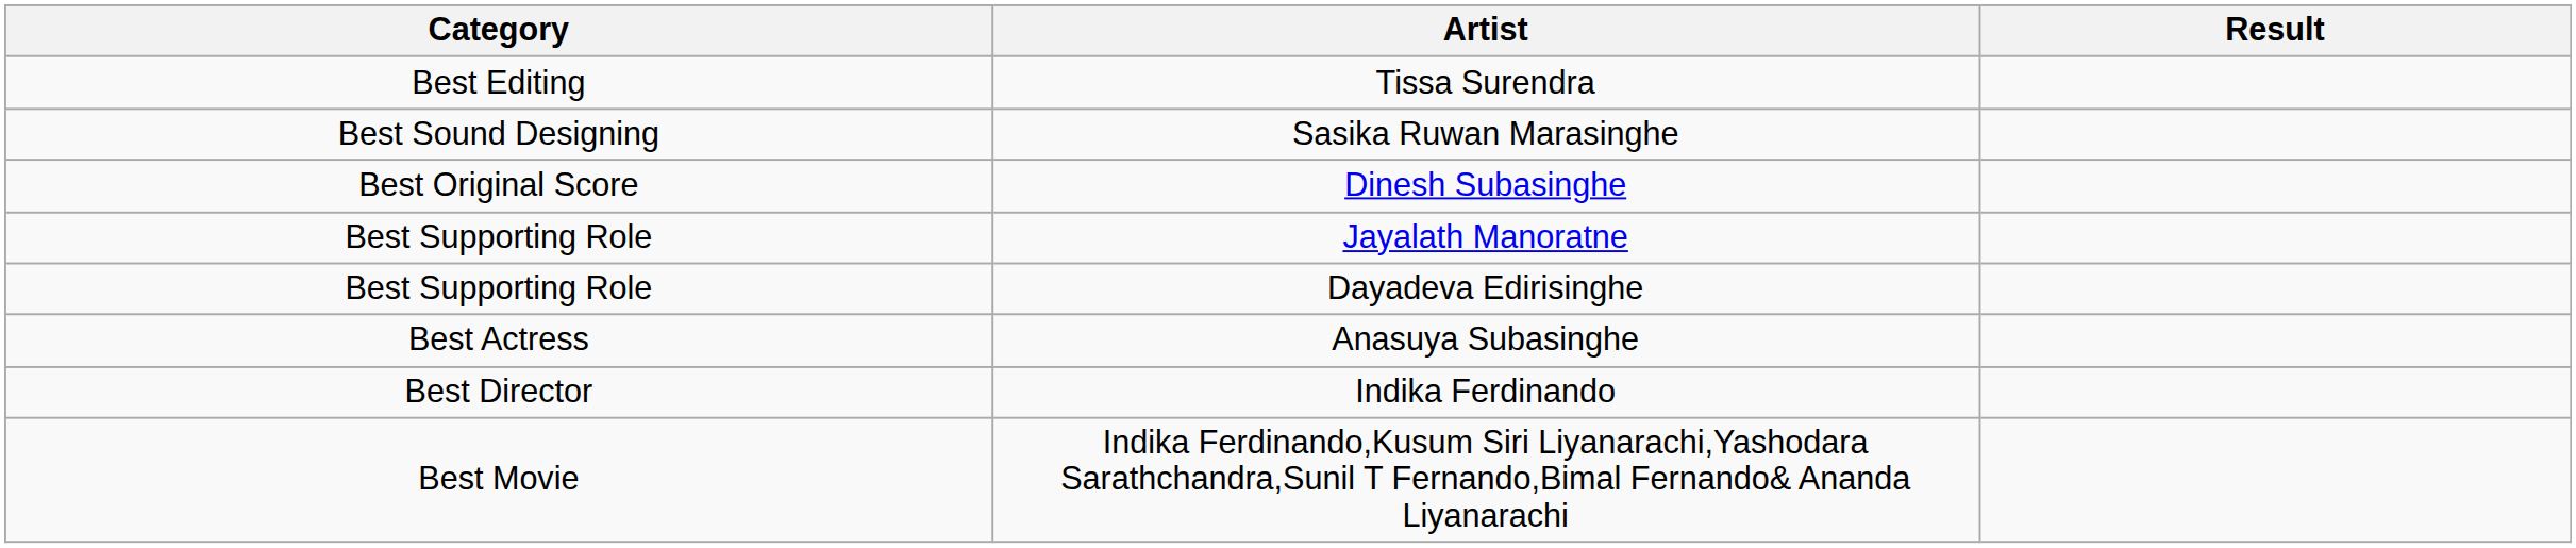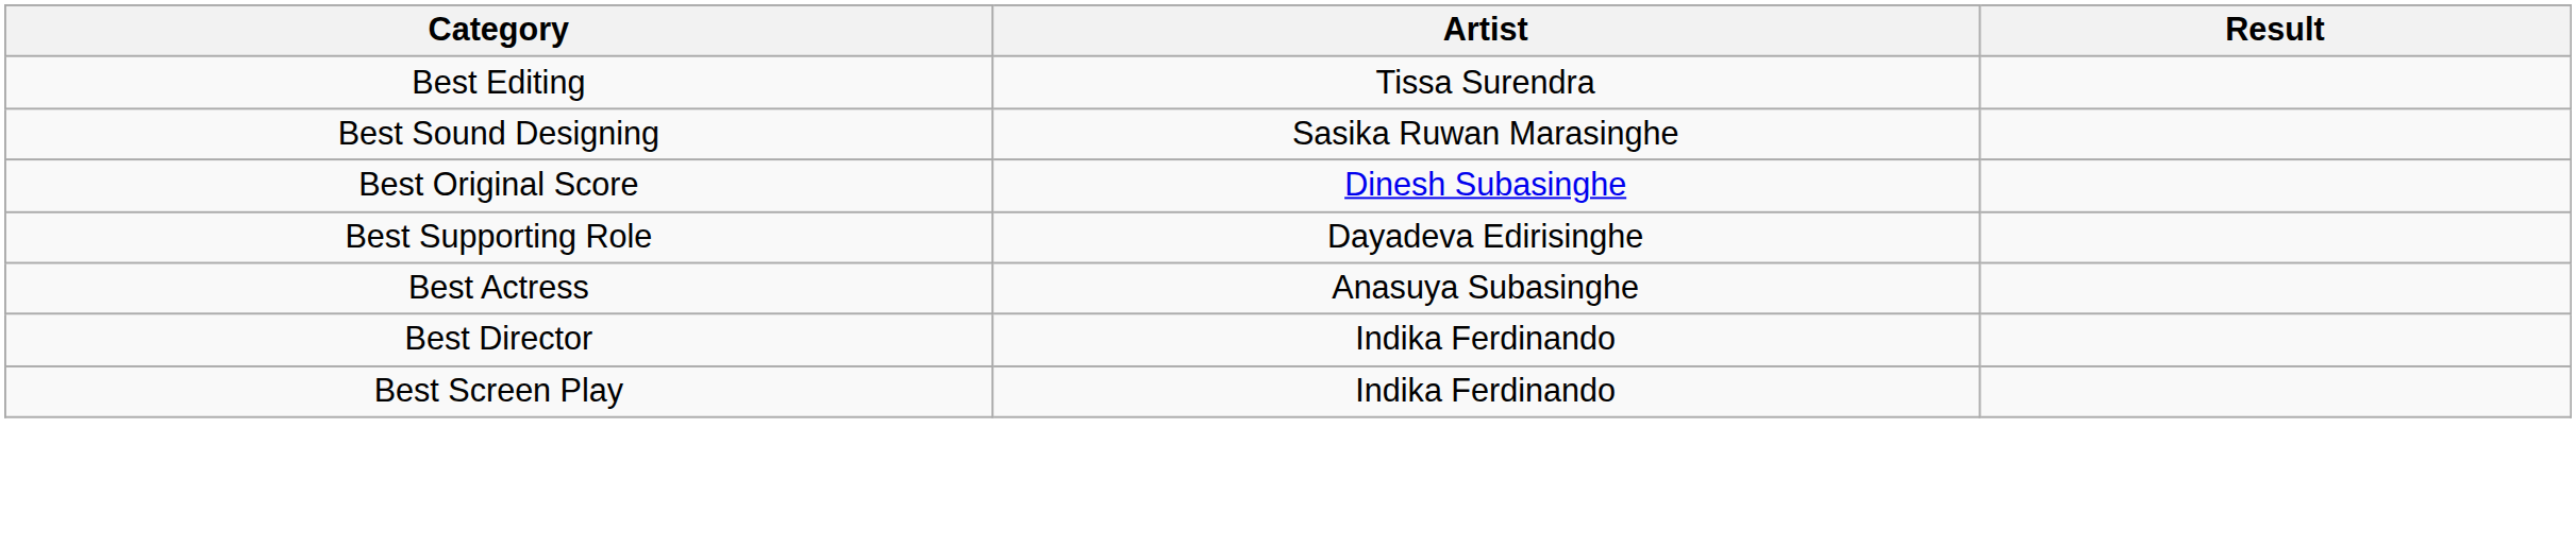 <table class="wikitable" style="width:100%;">
 <tr>
 <th style="width:25%;">Category</th>
 <th style="width:25%;">Artist</th>
 <th style="width:15%;">Result</th>
 </tr>
 <tr>
 <td style="text-align:center;">Best Editing</td>
 <td style="text-align:center;">Tissa Surendra</td>
 <td></td>
 </tr>
 <tr>
 <td style="text-align:center;">Best Sound Designing</td>
 <td style="text-align:center;">Sasika Ruwan Marasinghe</td>
 <td></td>
 </tr>
 <tr>
 <td style="text-align:center;">Best Original Score</td>
 <td style="text-align:center;"><a href='#'>Dinesh Subasinghe</a></td>
 <td></td>
 </tr>
 <tr>
 <td style="text-align:center;">Best Supporting  Role</td>
-<td style="text-align:center;"><a href='#'>Jayalath Manoratne</a></td>
-<td></td>
-</tr>
-<tr>
-<td style="text-align:center;">Best Supporting  Role</td>
 <td style="text-align:center;">Dayadeva Edirisinghe</td>
 <td></td>
 </tr>
 <tr>
 <td style="text-align:center;">Best Actress</td>
 <td style="text-align:center;">Anasuya Subasinghe</td>
 <td></td>
 </tr>
 <tr>
 <td style="text-align:center;">Best Director</td>
 <td style="text-align:center;">Indika Ferdinando</td>
 <td></td>
 </tr>
 <tr>
-<td style="text-align:center;">Best Movie</td>
-<td style="text-align:center;">Indika Ferdinando,Kusum Siri Liyanarachi,Yashodara Sarathchandra,Sunil T Fernando,Bimal Fernando& Ananda Liyanarachi</td>
+<td style="text-align:center;">Best Screen Play</td>
+<td style="text-align:center;">Indika Ferdinando</td>
 <td></td>
 </tr>
 </table>
